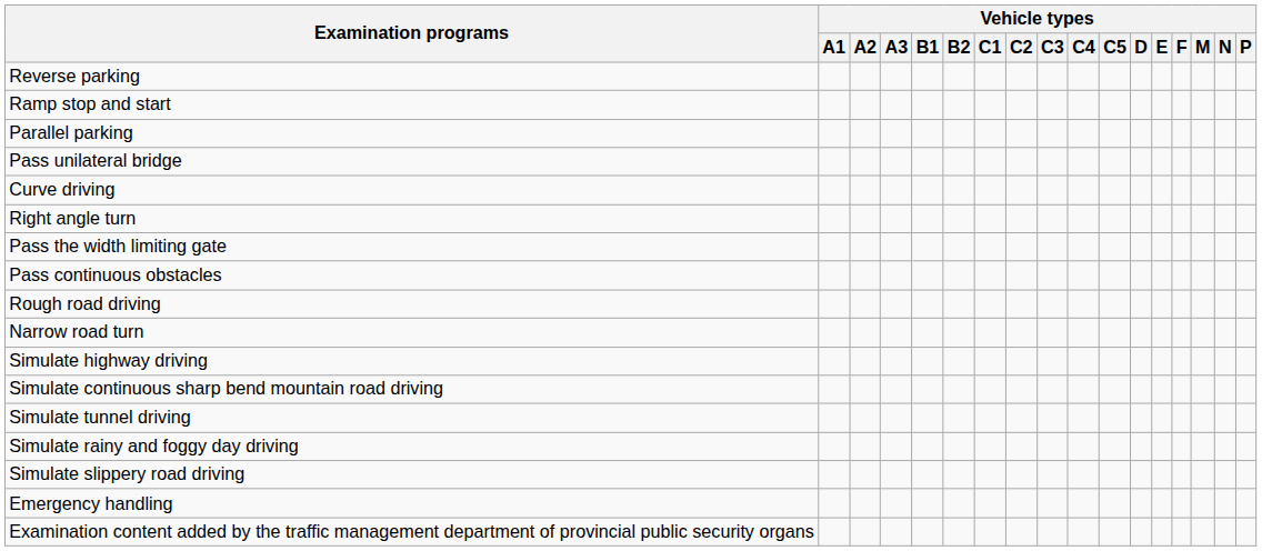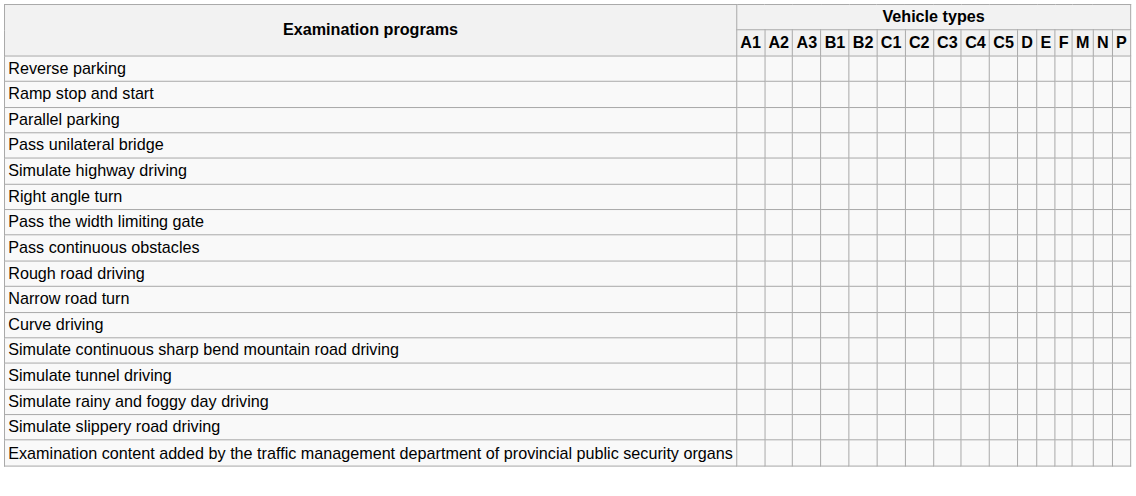 <table class=wikitable>
 <tr>
 <th rowspan=2>Examination programs</th>
 <th colspan=16>Vehicle types</th>
 </tr>
 <tr>
 <th>A1</th>
 <th>A2</th>
 <th>A3</th>
 <th>B1</th>
 <th>B2</th>
 <th>C1</th>
 <th>C2</th>
 <th>C3</th>
 <th>C4</th>
 <th>C5</th>
 <th>D</th>
 <th>E</th>
 <th>F</th>
 <th>M</th>
 <th>N</th>
 <th>P</th>
 </tr>
 <tr>
 <td>Reverse parking</td>
 <td></td>
 <td></td>
 <td></td>
 <td></td>
 <td></td>
 <td></td>
 <td></td>
 <td></td>
 <td></td>
 <td></td>
 <td></td>
 <td></td>
 <td></td>
 <td></td>
 <td></td>
 <td></td>
 </tr>
 <tr>
 <td>Ramp stop and start</td>
 <td></td>
 <td></td>
 <td></td>
 <td></td>
 <td></td>
 <td></td>
 <td></td>
 <td></td>
 <td></td>
 <td></td>
 <td></td>
 <td></td>
 <td></td>
 <td></td>
 <td></td>
 <td></td>
 </tr>
 <tr>
 <td>Parallel parking</td>
 <td></td>
 <td></td>
 <td></td>
 <td></td>
 <td></td>
 <td></td>
 <td></td>
 <td></td>
 <td></td>
 <td></td>
 <td></td>
 <td></td>
 <td></td>
 <td></td>
 <td></td>
 <td></td>
 </tr>
 <tr>
 <td>Pass unilateral bridge</td>
 <td></td>
 <td></td>
 <td></td>
 <td></td>
 <td></td>
 <td></td>
 <td></td>
 <td></td>
 <td></td>
 <td></td>
 <td></td>
 <td></td>
 <td></td>
 <td></td>
 <td></td>
 <td></td>
 </tr>
 <tr>
-<td>Curve driving</td>
+<td>Simulate highway driving</td>
 <td></td>
 <td></td>
 <td></td>
 <td></td>
 <td></td>
 <td></td>
 <td></td>
 <td></td>
 <td></td>
 <td></td>
 <td></td>
 <td></td>
 <td></td>
 <td></td>
 <td></td>
 <td></td>
 </tr>
 <tr>
 <td>Right angle turn</td>
 <td></td>
 <td></td>
 <td></td>
 <td></td>
 <td></td>
 <td></td>
 <td></td>
 <td></td>
 <td></td>
 <td></td>
 <td></td>
 <td></td>
 <td></td>
 <td></td>
 <td></td>
 <td></td>
 </tr>
 <tr>
 <td>Pass the width limiting gate</td>
 <td></td>
 <td></td>
 <td></td>
 <td></td>
 <td></td>
 <td></td>
 <td></td>
 <td></td>
 <td></td>
 <td></td>
 <td></td>
 <td></td>
 <td></td>
 <td></td>
 <td></td>
 <td></td>
 </tr>
 <tr>
 <td>Pass continuous obstacles</td>
 <td></td>
 <td></td>
 <td></td>
 <td></td>
 <td></td>
 <td></td>
 <td></td>
 <td></td>
 <td></td>
 <td></td>
 <td></td>
 <td></td>
 <td></td>
 <td></td>
 <td></td>
 <td></td>
 </tr>
 <tr>
 <td>Rough road driving</td>
 <td></td>
 <td></td>
 <td></td>
 <td></td>
 <td></td>
 <td></td>
 <td></td>
 <td></td>
 <td></td>
 <td></td>
 <td></td>
 <td></td>
 <td></td>
 <td></td>
 <td></td>
 <td></td>
 </tr>
 <tr>
 <td>Narrow road turn</td>
 <td></td>
 <td></td>
 <td></td>
 <td></td>
 <td></td>
 <td></td>
 <td></td>
 <td></td>
 <td></td>
 <td></td>
 <td></td>
 <td></td>
 <td></td>
 <td></td>
 <td></td>
 <td></td>
 </tr>
 <tr>
-<td>Simulate highway driving</td>
+<td>Curve driving</td>
 <td></td>
 <td></td>
 <td></td>
 <td></td>
 <td></td>
 <td></td>
 <td></td>
 <td></td>
 <td></td>
 <td></td>
 <td></td>
 <td></td>
 <td></td>
 <td></td>
 <td></td>
 <td></td>
 </tr>
 <tr>
 <td>Simulate continuous sharp bend mountain road driving</td>
 <td></td>
 <td></td>
 <td></td>
 <td></td>
 <td></td>
 <td></td>
 <td></td>
 <td></td>
 <td></td>
 <td></td>
 <td></td>
 <td></td>
 <td></td>
 <td></td>
 <td></td>
 <td></td>
 </tr>
 <tr>
 <td>Simulate tunnel driving</td>
 <td></td>
 <td></td>
 <td></td>
 <td></td>
 <td></td>
 <td></td>
 <td></td>
 <td></td>
 <td></td>
 <td></td>
 <td></td>
 <td></td>
 <td></td>
 <td></td>
 <td></td>
 <td></td>
 </tr>
 <tr>
 <td>Simulate rainy and foggy day driving</td>
 <td></td>
 <td></td>
 <td></td>
 <td></td>
 <td></td>
 <td></td>
 <td></td>
 <td></td>
 <td></td>
 <td></td>
 <td></td>
 <td></td>
 <td></td>
 <td></td>
 <td></td>
 <td></td>
 </tr>
 <tr>
 <td>Simulate slippery road driving</td>
 <td></td>
 <td></td>
 <td></td>
 <td></td>
 <td></td>
 <td></td>
 <td></td>
 <td></td>
 <td></td>
 <td></td>
 <td></td>
 <td></td>
 <td></td>
 <td></td>
 <td></td>
 <td></td>
 </tr>
 <tr>
-<td>Emergency handling</td>
-<td></td>
-<td></td>
-<td></td>
-<td></td>
-<td></td>
-<td></td>
-<td></td>
-<td></td>
-<td></td>
-<td></td>
-<td></td>
-<td></td>
-<td></td>
-<td></td>
-<td></td>
-<td></td>
-</tr>
-<tr>
 <td>Examination content added by the traffic management department of provincial public security organs</td>
 <td></td>
 <td></td>
 <td></td>
 <td></td>
 <td></td>
 <td></td>
 <td></td>
 <td></td>
 <td></td>
 <td></td>
 <td></td>
 <td></td>
 <td></td>
 <td></td>
 <td></td>
 <td></td>
 </tr>
 </table>
